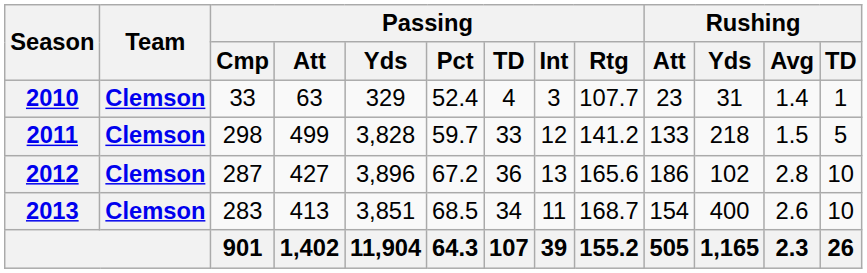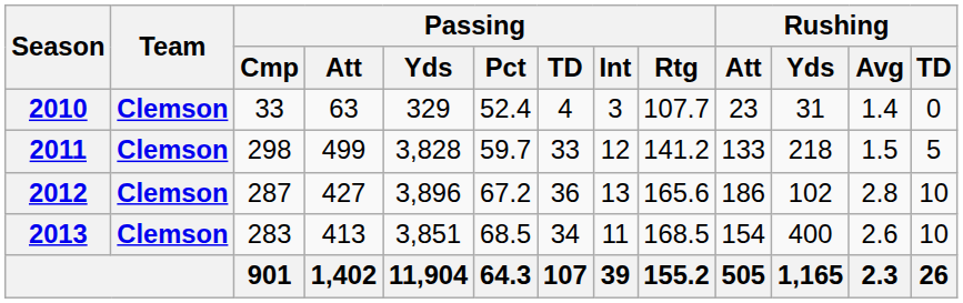 <table class=wikitable style="text-align:center;">
 <tr>
 <th rowspan="2">Season</th>
 <th rowspan="2">Team</th>
 <th colspan="7">Passing</th>
 <th colspan="4">Rushing</th>
 </tr>
 <tr>
 <th>Cmp</th>
 <th>Att</th>
 <th>Yds</th>
 <th>Pct</th>
 <th>TD</th>
 <th>Int</th>
 <th>Rtg</th>
 <th>Att</th>
 <th>Yds</th>
 <th>Avg</th>
 <th>TD</th>
 </tr>
 <tr>
 <th><a href='#'>2010</a></th>
 <th><a href='#'>Clemson</a></th>
 <td>33</td>
 <td>63</td>
 <td>329</td>
 <td>52.4</td>
 <td>4</td>
 <td>3</td>
 <td>107.7</td>
 <td>23</td>
 <td>31</td>
 <td>1.4</td>
-<td>1</td>
+<td>0</td>
 </tr>
 <tr>
 <th><a href='#'>2011</a></th>
 <th><a href='#'>Clemson</a></th>
 <td>298</td>
 <td>499</td>
 <td>3,828</td>
 <td>59.7</td>
 <td>33</td>
 <td>12</td>
 <td>141.2</td>
 <td>133</td>
 <td>218</td>
 <td>1.5</td>
 <td>5</td>
 </tr>
 <tr>
 <th><a href='#'>2012</a></th>
 <th><a href='#'>Clemson</a></th>
 <td>287</td>
 <td>427</td>
 <td>3,896</td>
 <td>67.2</td>
 <td>36</td>
 <td>13</td>
 <td>165.6</td>
 <td>186</td>
 <td>102</td>
 <td>2.8</td>
 <td>10</td>
 </tr>
 <tr>
 <th><a href='#'>2013</a></th>
 <th><a href='#'>Clemson</a></th>
 <td>283</td>
 <td>413</td>
 <td>3,851</td>
 <td>68.5</td>
 <td>34</td>
 <td>11</td>
-<td>168.7</td>
+<td>168.5</td>
 <td>154</td>
 <td>400</td>
 <td>2.6</td>
 <td>10</td>
 </tr>
 <tr>
 <th colspan="2"></th>
 <th>901</th>
 <th>1,402</th>
 <th>11,904</th>
 <th>64.3</th>
 <th>107</th>
 <th>39</th>
 <th>155.2</th>
 <th>505</th>
 <th>1,165</th>
 <th>2.3</th>
 <th>26</th>
 </tr>
 </table>
